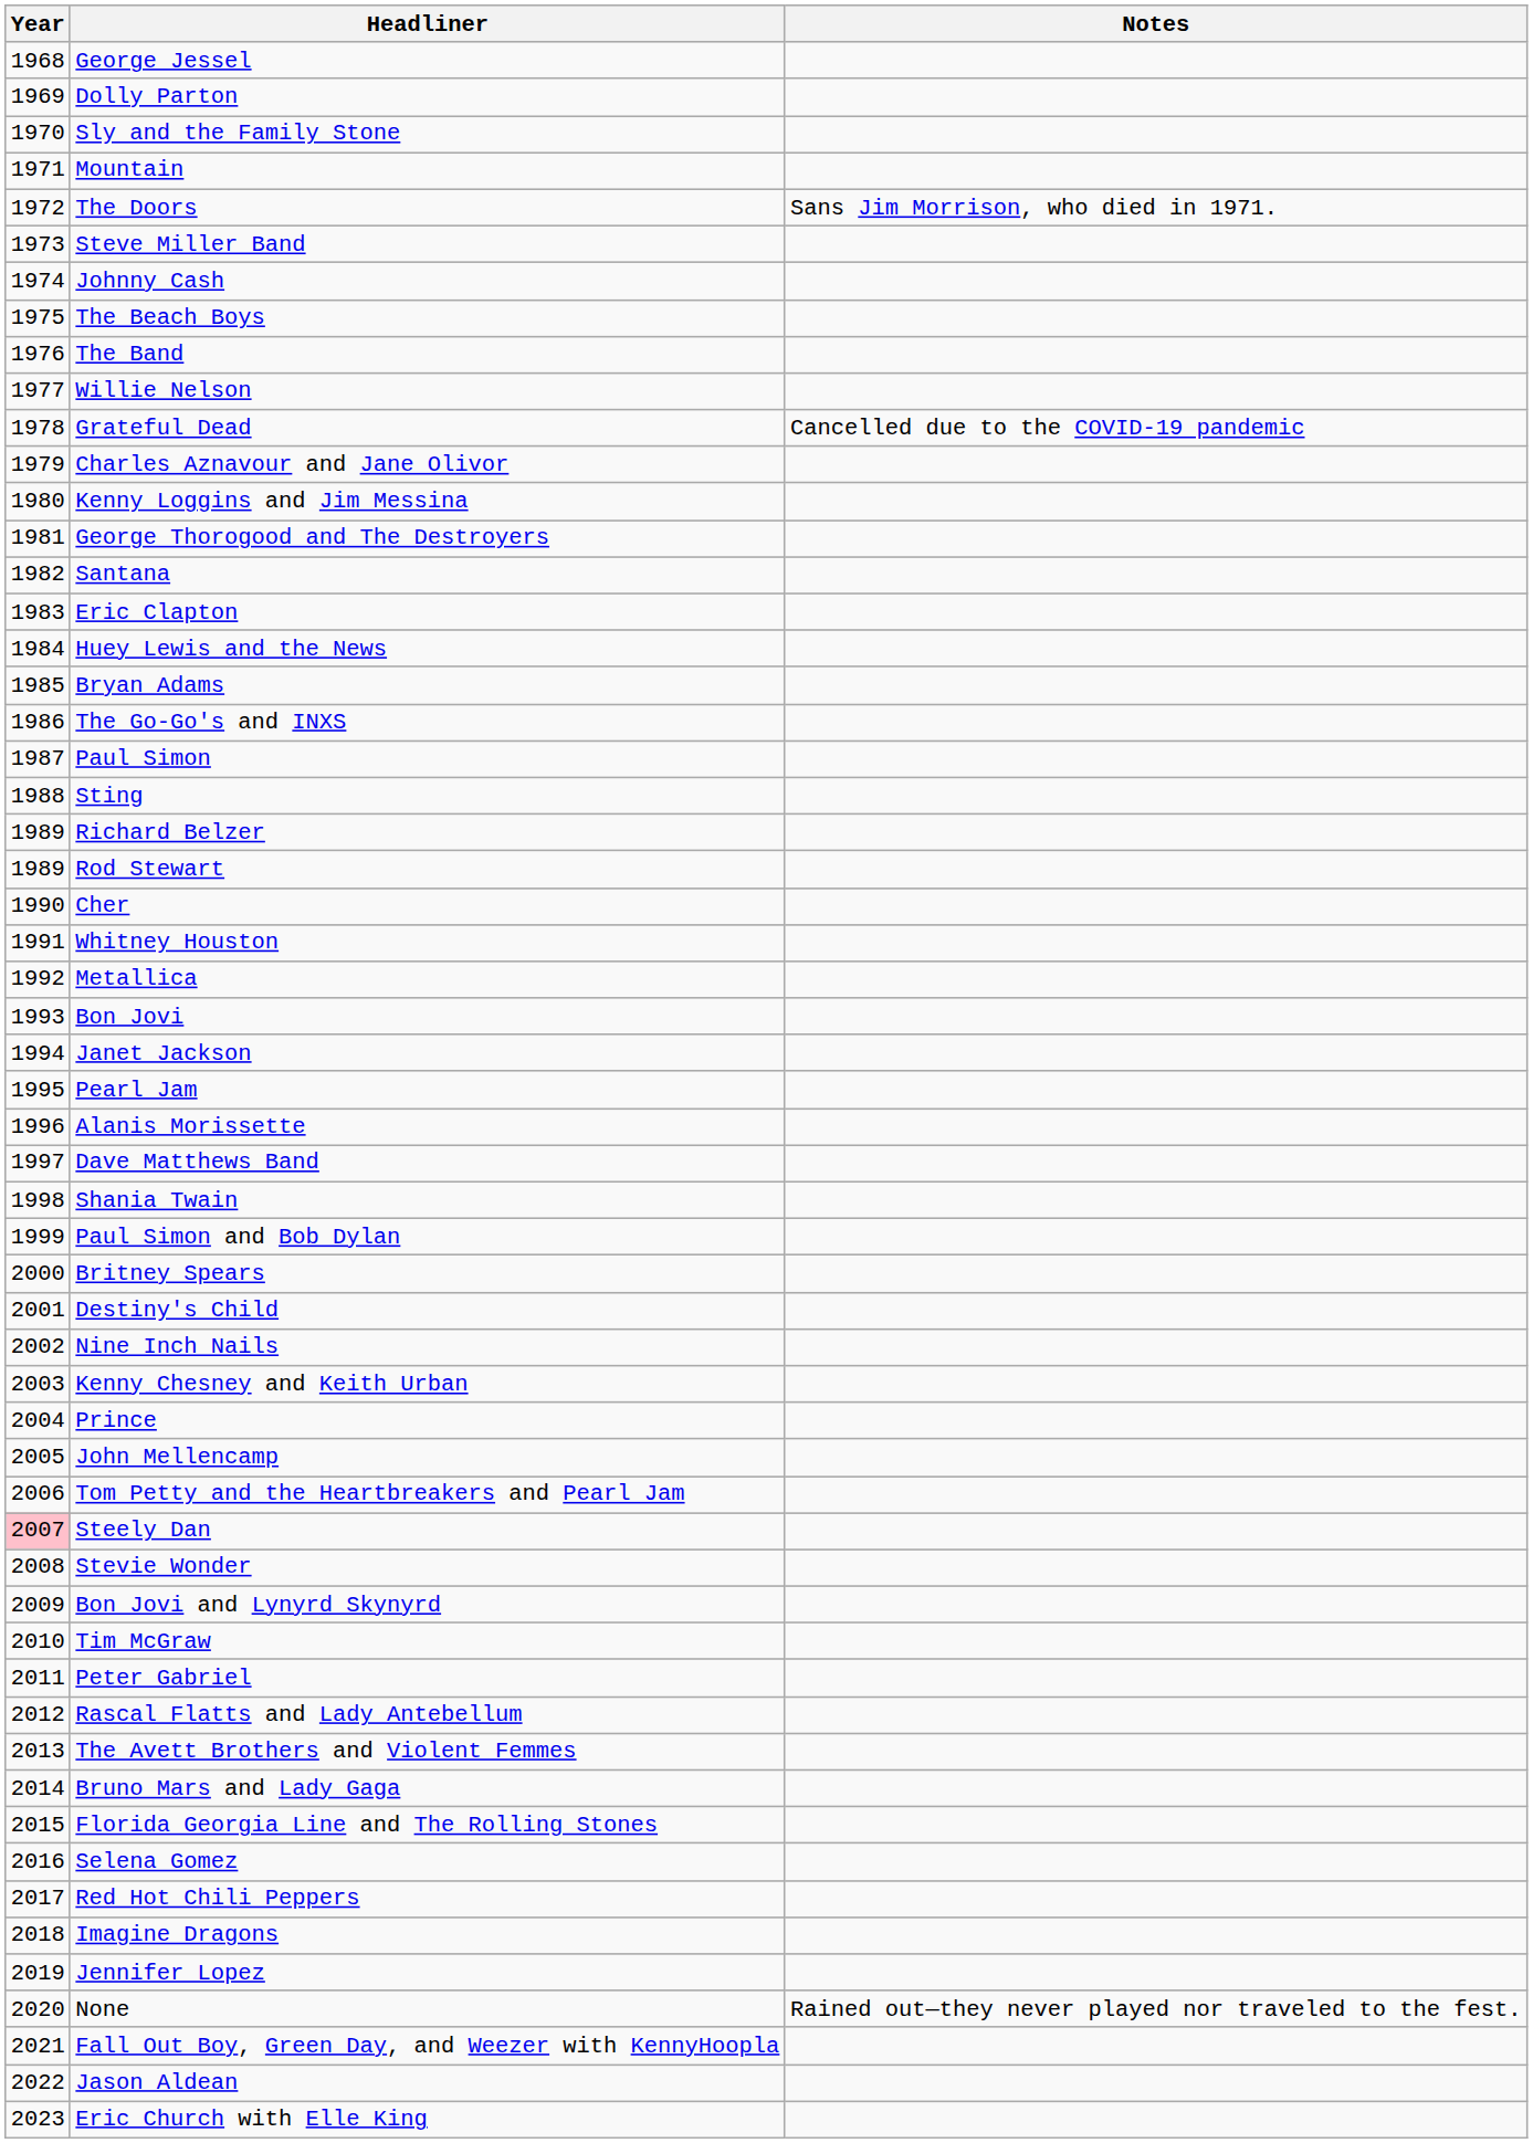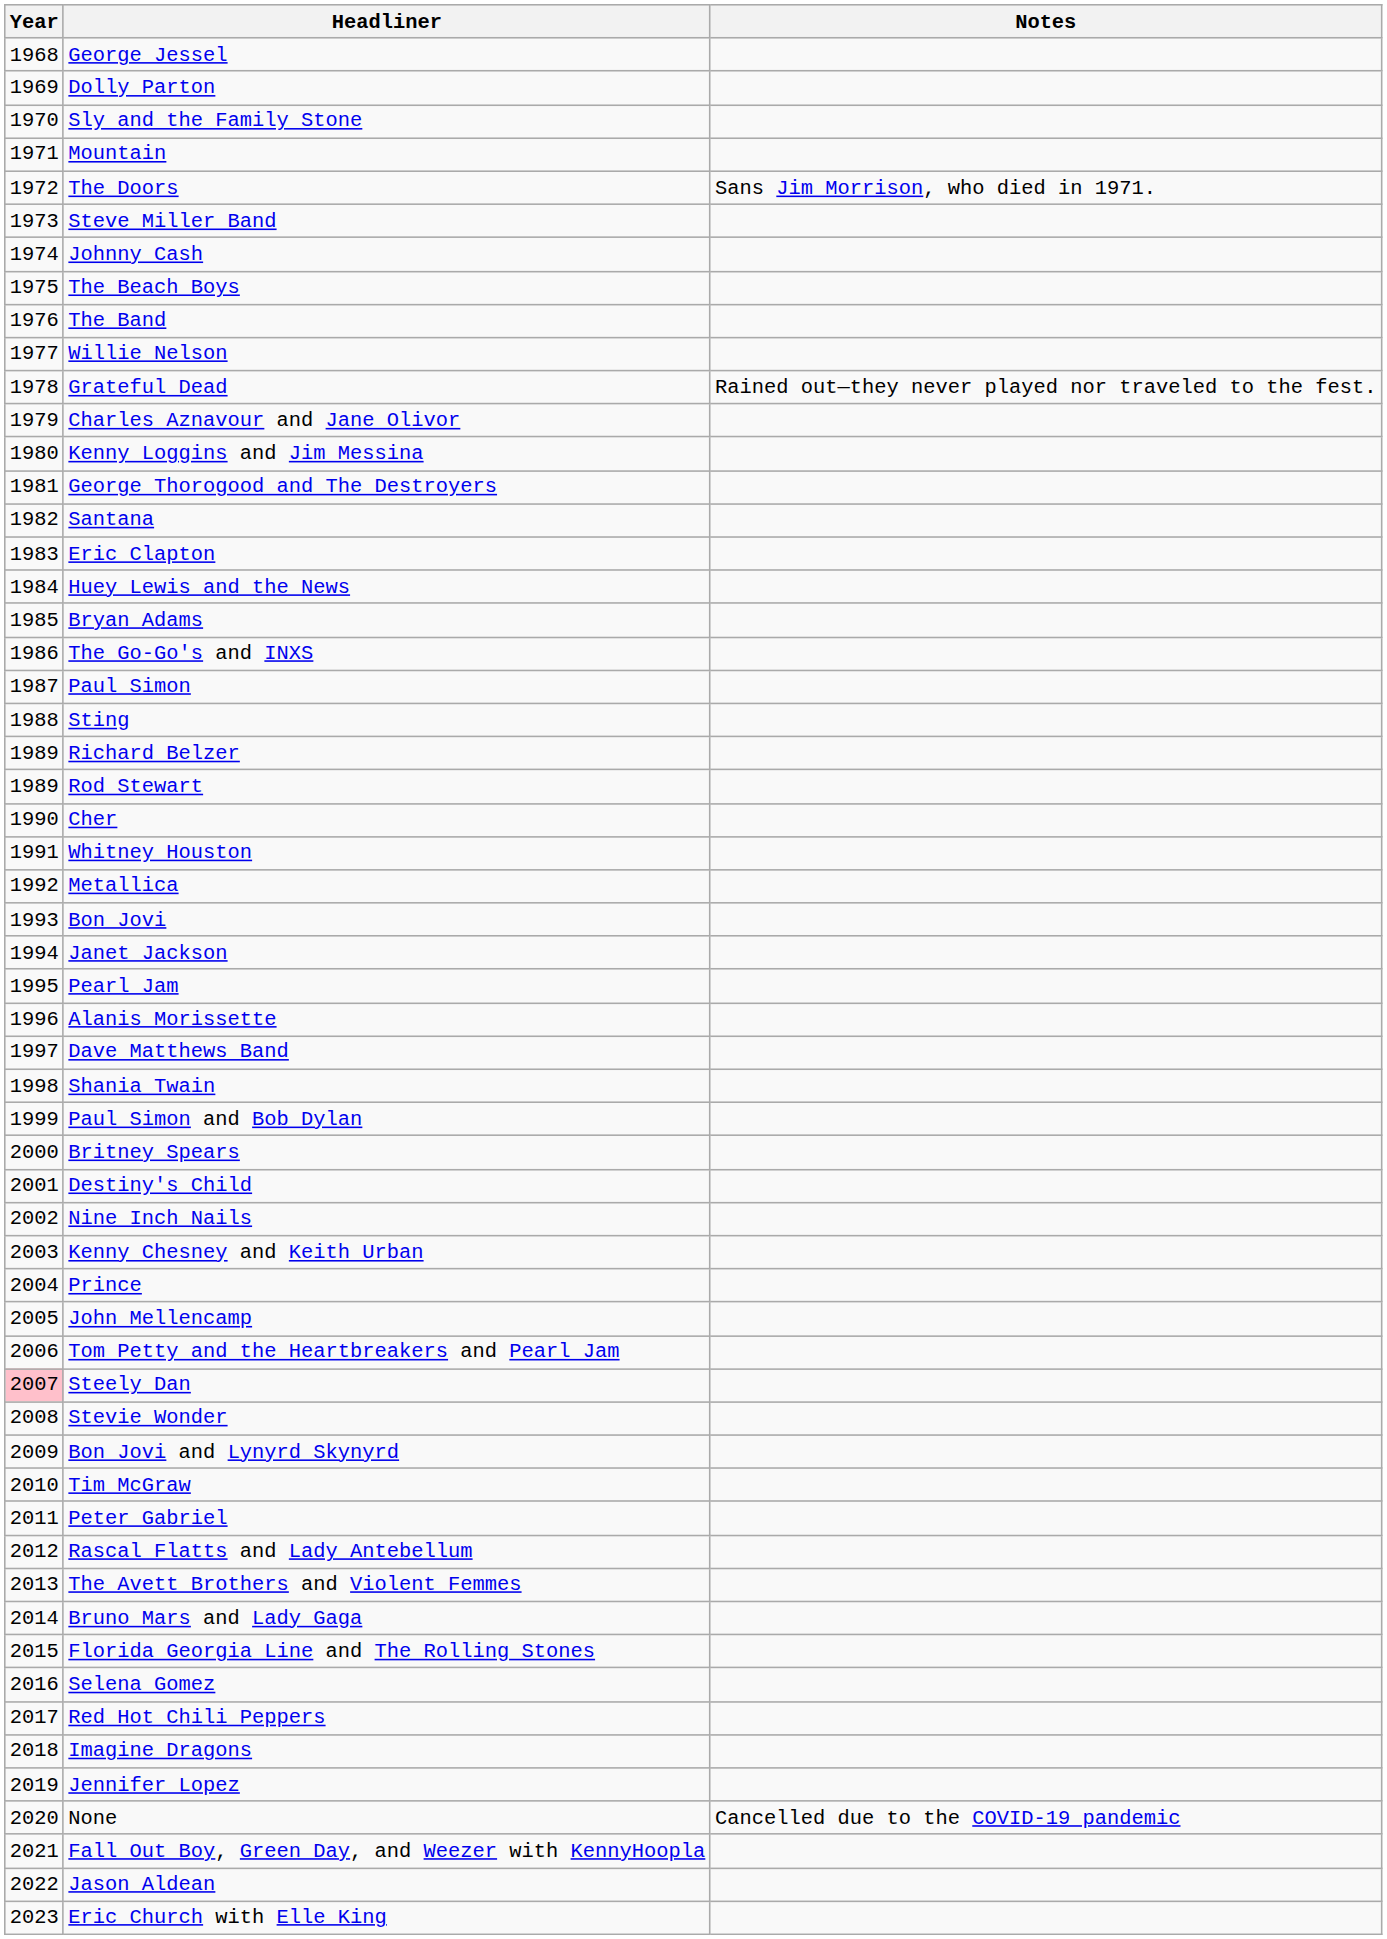 <table class="wikitable">
 <tr>
 <th>Year</th>
 <th>Headliner</th>
 <th>Notes</th>
 </tr>
 <tr>
 <td>1968</td>
 <td><a href='#'>George Jessel</a></td>
 <td></td>
 </tr>
 <tr>
 <td>1969</td>
 <td><a href='#'>Dolly Parton</a></td>
 <td></td>
 </tr>
 <tr>
 <td>1970</td>
 <td><a href='#'>Sly and the Family Stone</a></td>
 <td></td>
 </tr>
 <tr>
 <td>1971</td>
 <td><a href='#'>Mountain</a></td>
 <td></td>
 </tr>
 <tr>
 <td>1972</td>
 <td><a href='#'>The Doors</a></td>
 <td>Sans <a href='#'>Jim Morrison</a>, who died in 1971.</td>
 </tr>
 <tr>
 <td>1973</td>
 <td><a href='#'>Steve Miller Band</a></td>
 <td></td>
 </tr>
 <tr>
 <td>1974</td>
 <td><a href='#'>Johnny Cash</a></td>
 <td></td>
 </tr>
 <tr>
 <td>1975</td>
 <td><a href='#'>The Beach Boys</a></td>
 <td></td>
 </tr>
 <tr>
 <td>1976</td>
 <td><a href='#'>The Band</a></td>
 <td></td>
 </tr>
 <tr>
 <td>1977</td>
 <td><a href='#'>Willie Nelson</a></td>
 <td></td>
 </tr>
 <tr>
 <td>1978</td>
 <td><a href='#'>Grateful Dead</a></td>
-<td>Cancelled due to the <a href='#'>COVID-19 pandemic</a></td>
+<td>Rained out—they never played nor traveled to the fest.</td>
 </tr>
 <tr>
 <td>1979</td>
 <td><a href='#'>Charles Aznavour</a> and <a href='#'>Jane Olivor</a></td>
 <td></td>
 </tr>
 <tr>
 <td>1980</td>
 <td><a href='#'>Kenny Loggins</a> and <a href='#'>Jim Messina</a></td>
 <td></td>
 </tr>
 <tr>
 <td>1981</td>
 <td><a href='#'>George Thorogood and The Destroyers</a></td>
 <td></td>
 </tr>
 <tr>
 <td>1982</td>
 <td><a href='#'>Santana</a></td>
 <td></td>
 </tr>
 <tr>
 <td>1983</td>
 <td><a href='#'>Eric Clapton</a></td>
 <td></td>
 </tr>
 <tr>
 <td>1984</td>
 <td><a href='#'>Huey Lewis and the News</a></td>
 <td></td>
 </tr>
 <tr>
 <td>1985</td>
 <td><a href='#'>Bryan Adams</a></td>
 <td></td>
 </tr>
 <tr>
 <td>1986</td>
 <td><a href='#'>The Go-Go's</a>  and <a href='#'>INXS</a></td>
 <td></td>
 </tr>
 <tr>
 <td>1987</td>
 <td><a href='#'>Paul Simon</a></td>
 <td></td>
 </tr>
 <tr>
 <td>1988</td>
 <td><a href='#'>Sting</a></td>
 <td></td>
 </tr>
 <tr>
 <td>1989</td>
 <td><a href='#'>Richard Belzer</a></td>
 <td></td>
 </tr>
 <tr>
 <td>1989</td>
 <td><a href='#'>Rod Stewart</a></td>
 <td></td>
 </tr>
 <tr>
 <td>1990</td>
 <td><a href='#'>Cher</a></td>
 <td></td>
 </tr>
 <tr>
 <td>1991</td>
 <td><a href='#'>Whitney Houston</a></td>
 <td></td>
 </tr>
 <tr>
 <td>1992</td>
 <td><a href='#'>Metallica</a></td>
 <td></td>
 </tr>
 <tr>
 <td>1993</td>
 <td><a href='#'>Bon Jovi</a></td>
 <td></td>
 </tr>
 <tr>
 <td>1994</td>
 <td><a href='#'>Janet Jackson</a></td>
 <td></td>
 </tr>
 <tr>
 <td>1995</td>
 <td><a href='#'>Pearl Jam</a></td>
 <td></td>
 </tr>
 <tr>
 <td>1996</td>
 <td><a href='#'>Alanis Morissette</a></td>
 <td></td>
 </tr>
 <tr>
 <td>1997</td>
 <td><a href='#'>Dave Matthews Band</a></td>
 <td></td>
 </tr>
 <tr>
 <td>1998</td>
 <td><a href='#'>Shania Twain</a></td>
 <td></td>
 </tr>
 <tr>
 <td>1999</td>
 <td><a href='#'>Paul Simon</a> and <a href='#'>Bob Dylan</a></td>
 <td></td>
 </tr>
 <tr>
 <td>2000</td>
 <td><a href='#'>Britney Spears</a></td>
 <td></td>
 </tr>
 <tr>
 <td>2001</td>
 <td><a href='#'>Destiny's Child</a></td>
 <td></td>
 </tr>
 <tr>
 <td>2002</td>
 <td><a href='#'>Nine Inch Nails</a></td>
 <td></td>
 </tr>
 <tr>
 <td>2003</td>
 <td><a href='#'>Kenny Chesney</a> and <a href='#'>Keith Urban</a></td>
 <td></td>
 </tr>
 <tr>
 <td>2004</td>
 <td><a href='#'>Prince</a></td>
 <td></td>
 </tr>
 <tr>
 <td>2005</td>
 <td><a href='#'>John Mellencamp</a></td>
 <td></td>
 </tr>
 <tr>
 <td>2006</td>
 <td><a href='#'>Tom Petty and the Heartbreakers</a> and <a href='#'>Pearl Jam</a></td>
 <td></td>
 </tr>
 <tr>
 <td style="background: pink;">2007</td>
 <td><a href='#'>Steely Dan</a></td>
 <td></td>
 </tr>
 <tr>
 <td>2008</td>
 <td><a href='#'>Stevie Wonder</a></td>
 <td></td>
 </tr>
 <tr>
 <td>2009</td>
 <td><a href='#'>Bon Jovi</a> and <a href='#'>Lynyrd Skynyrd</a></td>
 <td></td>
 </tr>
 <tr>
 <td>2010</td>
 <td><a href='#'>Tim McGraw</a></td>
 <td></td>
 </tr>
 <tr>
 <td>2011</td>
 <td><a href='#'>Peter Gabriel</a></td>
 <td></td>
 </tr>
 <tr>
 <td>2012</td>
 <td><a href='#'>Rascal Flatts</a> and <a href='#'>Lady Antebellum</a></td>
 <td></td>
 </tr>
 <tr>
 <td>2013</td>
 <td><a href='#'>The Avett Brothers</a> and <a href='#'>Violent Femmes</a></td>
 <td></td>
 </tr>
 <tr>
 <td>2014</td>
 <td><a href='#'>Bruno Mars</a> and <a href='#'>Lady Gaga</a></td>
 <td></td>
 </tr>
 <tr>
 <td>2015</td>
 <td><a href='#'>Florida Georgia Line</a> and <a href='#'>The Rolling Stones</a></td>
 <td></td>
 </tr>
 <tr>
 <td>2016</td>
 <td><a href='#'>Selena Gomez</a></td>
 <td></td>
 </tr>
 <tr>
 <td>2017</td>
 <td><a href='#'>Red Hot Chili Peppers</a></td>
 <td></td>
 </tr>
 <tr>
 <td>2018</td>
 <td><a href='#'>Imagine Dragons</a></td>
 <td></td>
 </tr>
 <tr>
 <td>2019</td>
 <td><a href='#'>Jennifer Lopez</a></td>
 <td></td>
 </tr>
 <tr>
 <td>2020</td>
 <td>None</td>
-<td>Rained out—they never played nor traveled to the fest.</td>
+<td>Cancelled due to the <a href='#'>COVID-19 pandemic</a></td>
 </tr>
 <tr>
 <td>2021</td>
 <td><a href='#'>Fall Out Boy</a>, <a href='#'>Green Day</a>, and <a href='#'>Weezer</a> with <a href='#'>KennyHoopla</a></td>
 <td></td>
 </tr>
 <tr>
 <td>2022</td>
 <td><a href='#'>Jason Aldean</a></td>
 <td></td>
 </tr>
 <tr>
 <td>2023</td>
 <td><a href='#'>Eric Church</a> with <a href='#'>Elle King</a></td>
 <td></td>
 </tr>
 </table>
